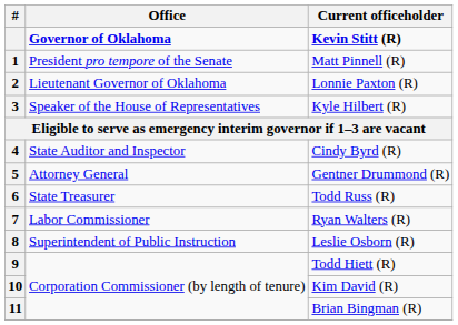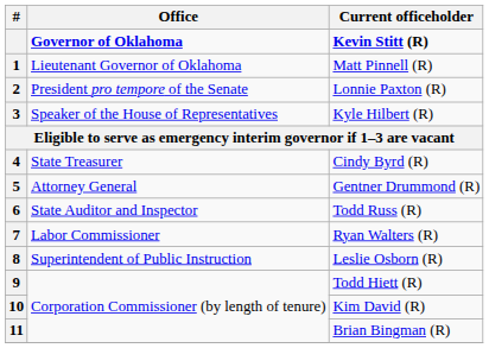 <table class=wikitable>
 <tr>
 <th>#</th>
 <th>Office</th>
 <th>Current officeholder</th>
 </tr>
 <tr>
 <th></th>
 <td><strong><a href='#'>Governor of Oklahoma</a></strong></td>
 <td><strong><a href='#'>Kevin Stitt</a> (R)</strong></td>
 </tr>
 <tr>
 <th>1</th>
-<td><a href='#'>President <em>pro tempore</em> of the Senate</a></td>
+<td><a href='#'>Lieutenant Governor of Oklahoma</a></td>
 <td><a href='#'>Matt Pinnell</a> (R)</td>
 </tr>
 <tr>
 <th>2</th>
-<td><a href='#'>Lieutenant Governor of Oklahoma</a></td>
+<td><a href='#'>President <em>pro tempore</em> of the Senate</a></td>
 <td><a href='#'>Lonnie Paxton</a> (R)</td>
 </tr>
 <tr>
 <th>3</th>
 <td><a href='#'>Speaker of the House of Representatives</a></td>
 <td><a href='#'>Kyle Hilbert</a> (R)</td>
 </tr>
 <tr>
 <th colspan=3>Eligible to serve as emergency interim governor if 1–3 are vacant</th>
 </tr>
 <tr>
 <th>4</th>
-<td><a href='#'>State Auditor and Inspector</a></td>
+<td><a href='#'>State Treasurer</a></td>
 <td><a href='#'>Cindy Byrd</a> (R)</td>
 </tr>
 <tr>
 <th>5</th>
 <td><a href='#'>Attorney General</a></td>
 <td><a href='#'>Gentner Drummond</a> (R)</td>
 </tr>
 <tr>
 <th>6</th>
-<td><a href='#'>State Treasurer</a></td>
+<td><a href='#'>State Auditor and Inspector</a></td>
 <td><a href='#'>Todd Russ</a> (R)</td>
 </tr>
 <tr>
 <th>7</th>
 <td><a href='#'>Labor Commissioner</a></td>
 <td><a href='#'>Ryan Walters</a> (R)</td>
 </tr>
 <tr>
 <th>8</th>
 <td><a href='#'>Superintendent of Public Instruction</a></td>
 <td><a href='#'>Leslie Osborn</a> (R)</td>
 </tr>
 <tr>
 <th>9</th>
 <td rowspan=3><a href='#'>Corporation Commissioner</a> (by length of tenure)</td>
 <td><a href='#'>Todd Hiett</a> (R)</td>
 </tr>
 <tr>
 <th>10</th>
 <td><a href='#'>Kim David</a> (R)</td>
 </tr>
 <tr>
 <th>11</th>
 <td><a href='#'>Brian Bingman</a> (R)</td>
 </tr>
 <tr>
 </tr>
 </table>
